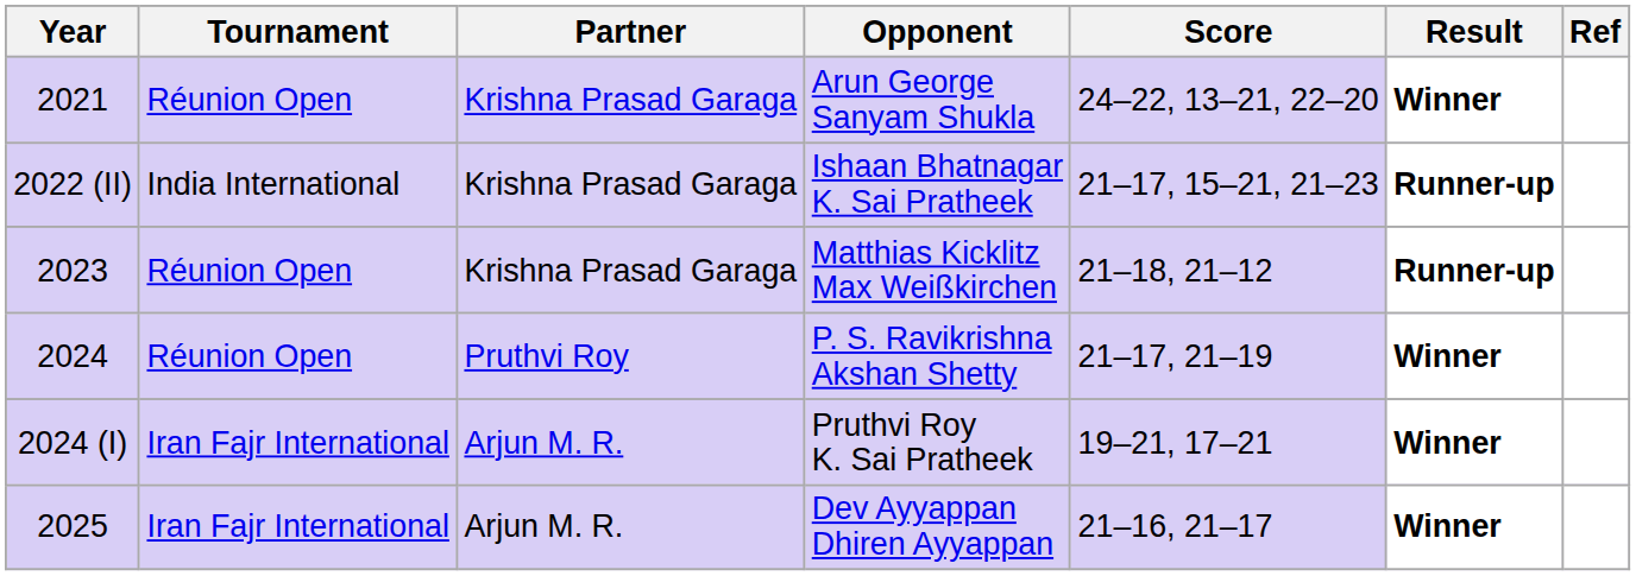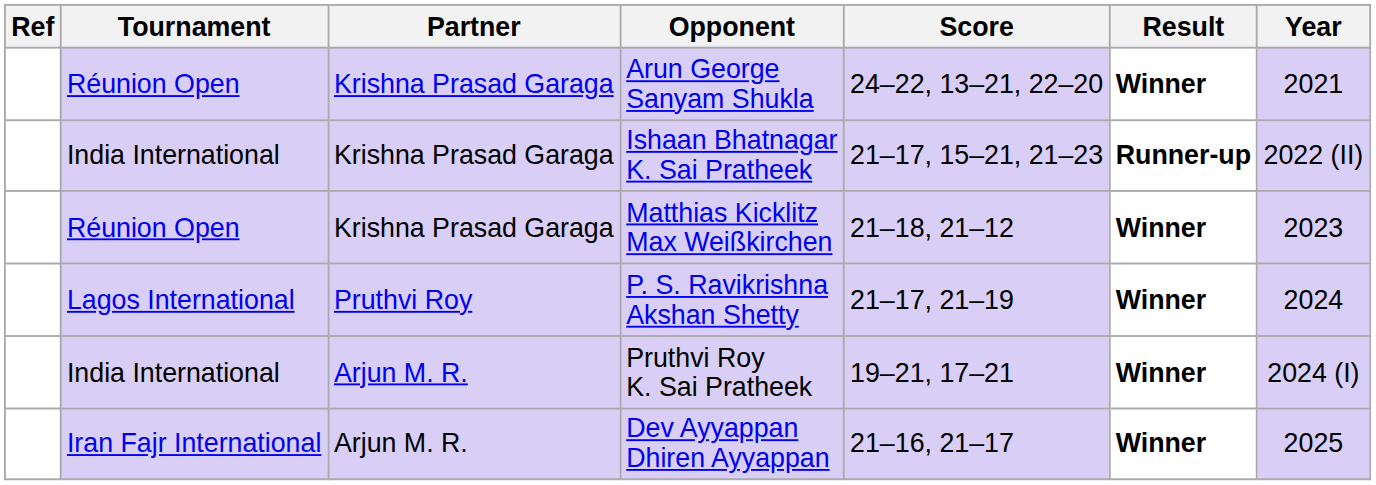 <table class="sortable wikitable" style="font-size: 90%;">
 <tr>
-<th>Year</th>
+<th>Ref</th>
 <th>Tournament</th>
 <th>Partner</th>
 <th>Opponent</th>
 <th>Score</th>
 <th>Result</th>
-<th>Ref</th>
+<th>Year</th>
 </tr>
 <tr style="background:#D8CEF6">
-<td align="center">2021</td>
+<td style="text-align:left; background:white"></td>
 <td align="left"><a href='#'>Réunion Open</a></td>
 <td align="left"> <a href='#'>Krishna Prasad Garaga</a></td>
 <td align="left"> <a href='#'>Arun George</a><br> <a href='#'>Sanyam Shukla</a></td>
 <td align="left">24–22, 13–21, 22–20</td>
 <td style="text-align:left; background:white"> <strong>Winner</strong></td>
-<td style="text-align:left; background:white"></td>
+<td align="center">2021</td>
 </tr>
 <tr style="background:#D8CEF6">
-<td align="center">2022 (II)</td>
+<td style="text-align:left; background:white"></td>
 <td align="left">India International</td>
 <td align="left"> Krishna Prasad Garaga</td>
 <td align="left"> <a href='#'>Ishaan Bhatnagar</a><br> <a href='#'>K. Sai Pratheek</a></td>
 <td align="left">21–17, 15–21, 21–23</td>
 <td style="text-align:left; background:white"> <strong>Runner-up</strong></td>
-<td style="text-align:left; background:white"></td>
+<td align="center">2022 (II)</td>
 </tr>
 <tr style="background:#D8CEF6">
-<td align="center">2023</td>
+<td style="text-align:left; background:white"></td>
 <td align="left"><a href='#'>Réunion Open</a></td>
 <td align="left"> Krishna Prasad Garaga</td>
 <td align="left"> <a href='#'>Matthias Kicklitz</a><br> <a href='#'>Max Weißkirchen</a></td>
 <td align="left">21–18, 21–12</td>
-<td style="text-align:left; background:white"> <strong>Runner-up</strong></td>
-<td style="text-align:left; background:white"></td>
+<td style="text-align:left; background:white"> <strong>Winner</strong></td>
+<td align="center">2023</td>
 </tr>
 <tr style="background:#D8CEF6">
-<td align="center">2024</td>
-<td align="left"><a href='#'>Réunion Open</a></td>
+<td style="text-align:left; background:white"></td>
+<td align="left"><a href='#'>Lagos International</a></td>
 <td align="left"> <a href='#'>Pruthvi Roy</a></td>
 <td align="left"> <a href='#'>P. S. Ravikrishna</a><br> <a href='#'>Akshan Shetty</a></td>
 <td align="left">21–17, 21–19</td>
 <td style="text-align:left; background:white"> <strong>Winner</strong></td>
-<td style="text-align:left; background:white"></td>
+<td align="center">2024</td>
 </tr>
 <tr style="background:#D8CEF6">
-<td align="center">2024 (I)</td>
-<td align="left"><a href='#'>Iran Fajr International</a></td>
+<td style="text-align:left; background:white"></td>
+<td align="left">India International</td>
 <td align="left"> <a href='#'>Arjun M. R.</a></td>
 <td align="left"> Pruthvi Roy<br> K. Sai Pratheek</td>
 <td align="left">19–21, 17–21</td>
 <td style="text-align:left; background:white"> <strong>Winner</strong></td>
-<td style="text-align:left; background:white"></td>
+<td align="center">2024 (I)</td>
 </tr>
 <tr style="background:#D8CEF6">
-<td align="center">2025</td>
+<td style="text-align:left; background:white"></td>
 <td align="left"><a href='#'>Iran Fajr International</a></td>
 <td align="left"> Arjun M. R.</td>
 <td align="left"> <a href='#'>Dev Ayyappan</a><br> <a href='#'>Dhiren Ayyappan</a></td>
 <td align="left">21–16, 21–17</td>
 <td style="text-align:left; background:white"> <strong>Winner</strong></td>
-<td style="text-align:left; background:white"></td>
+<td align="center">2025</td>
 </tr>
 </table>
